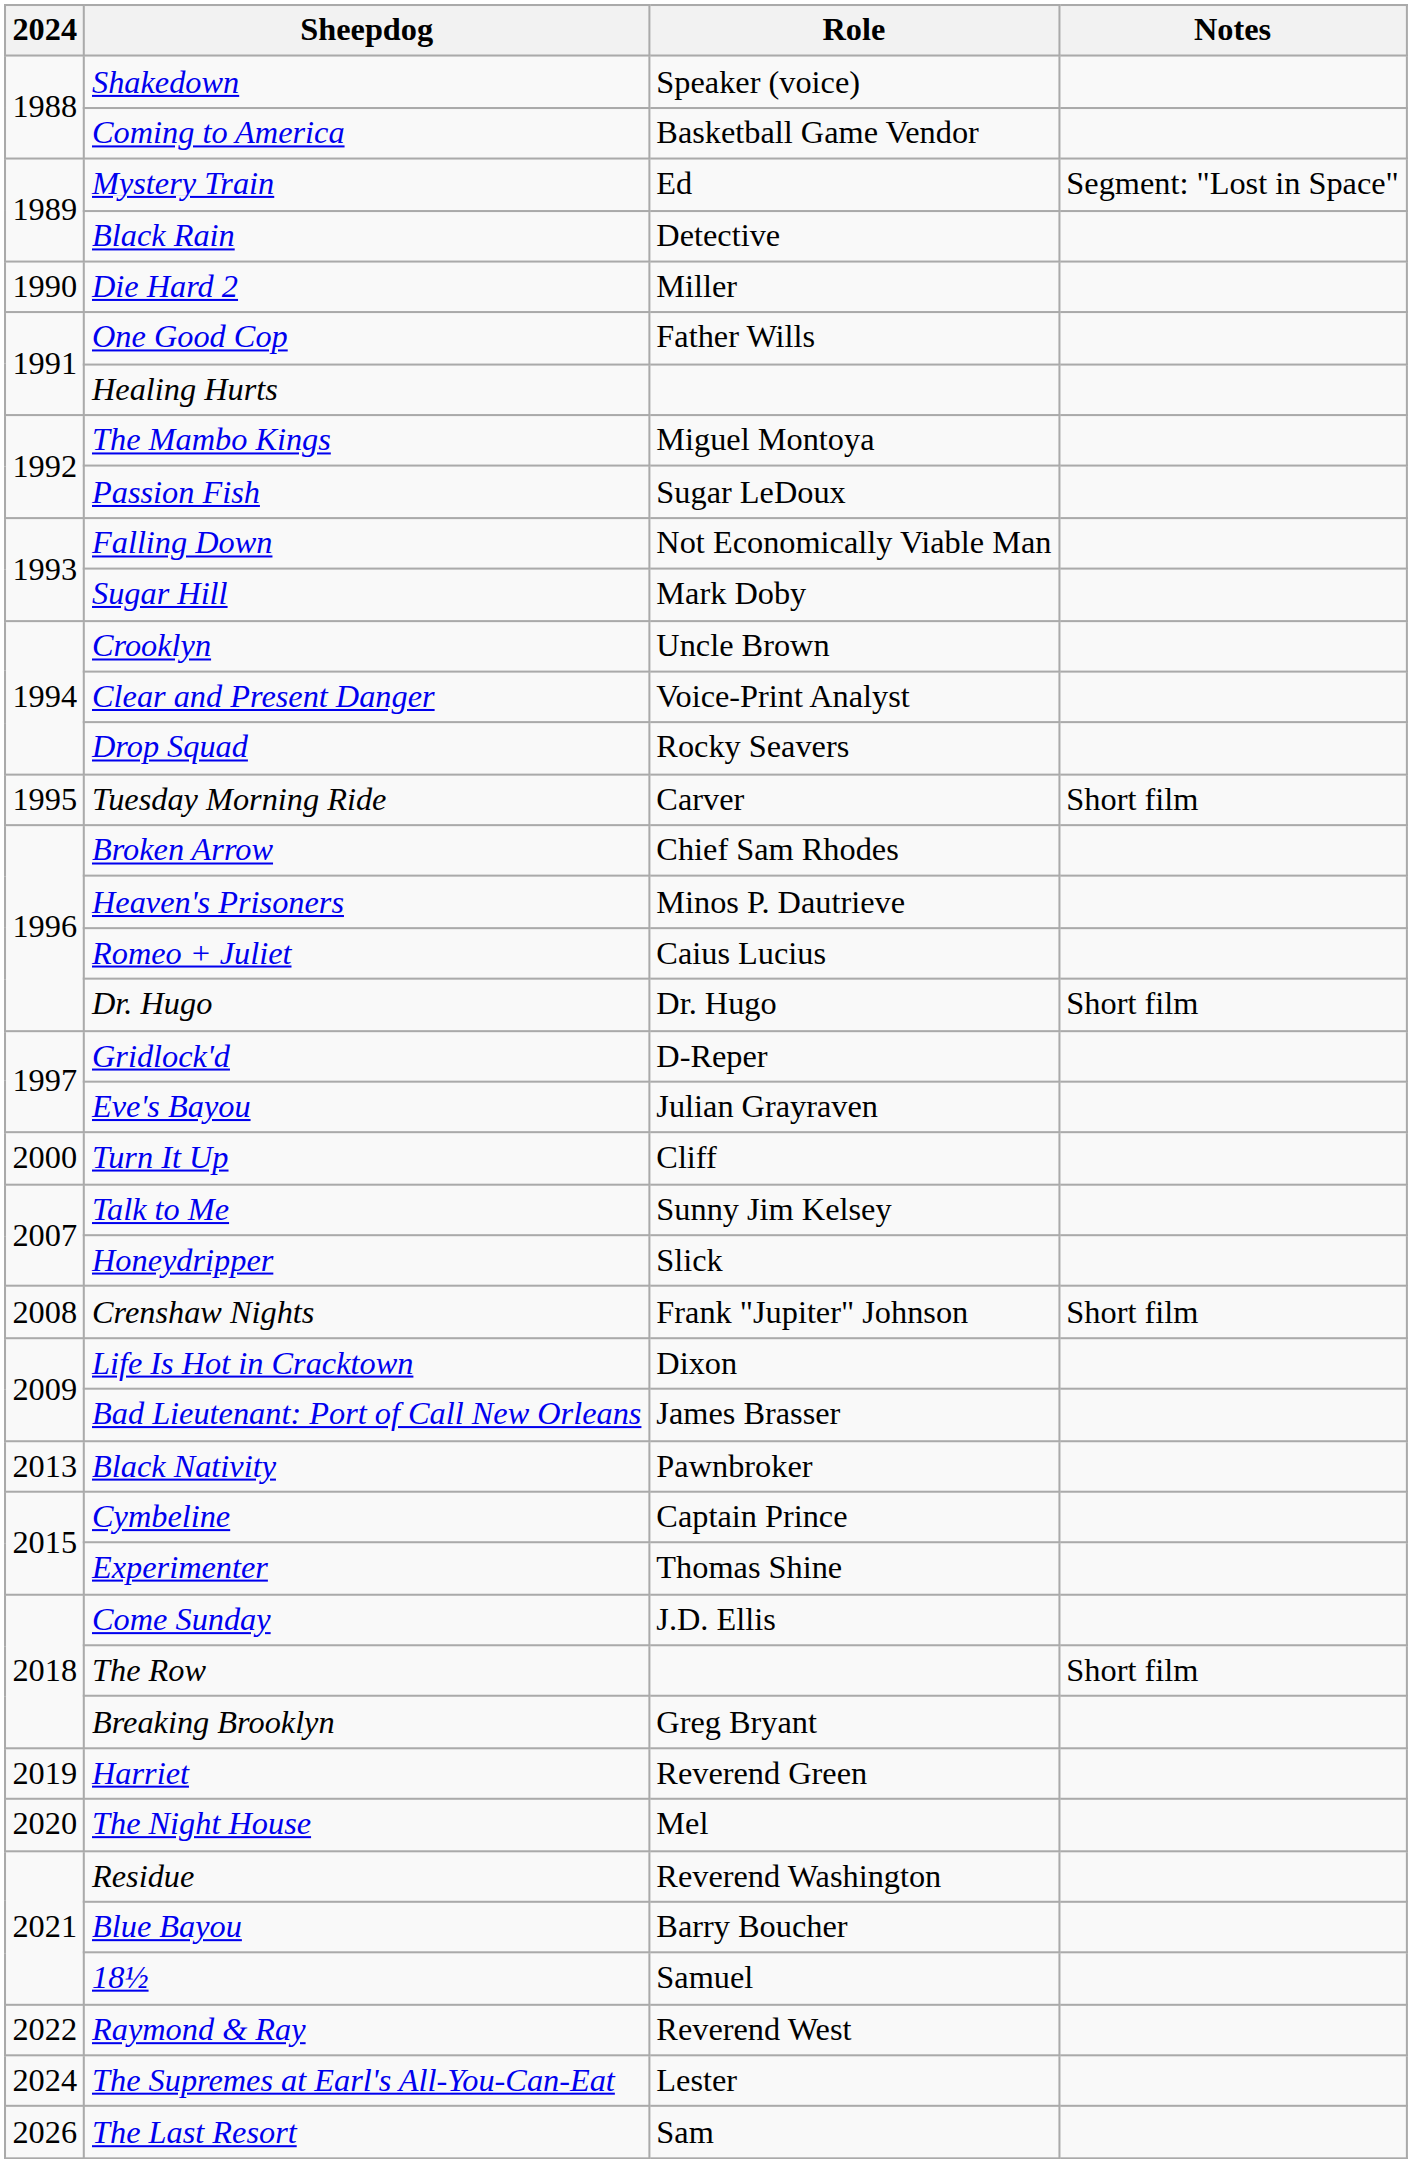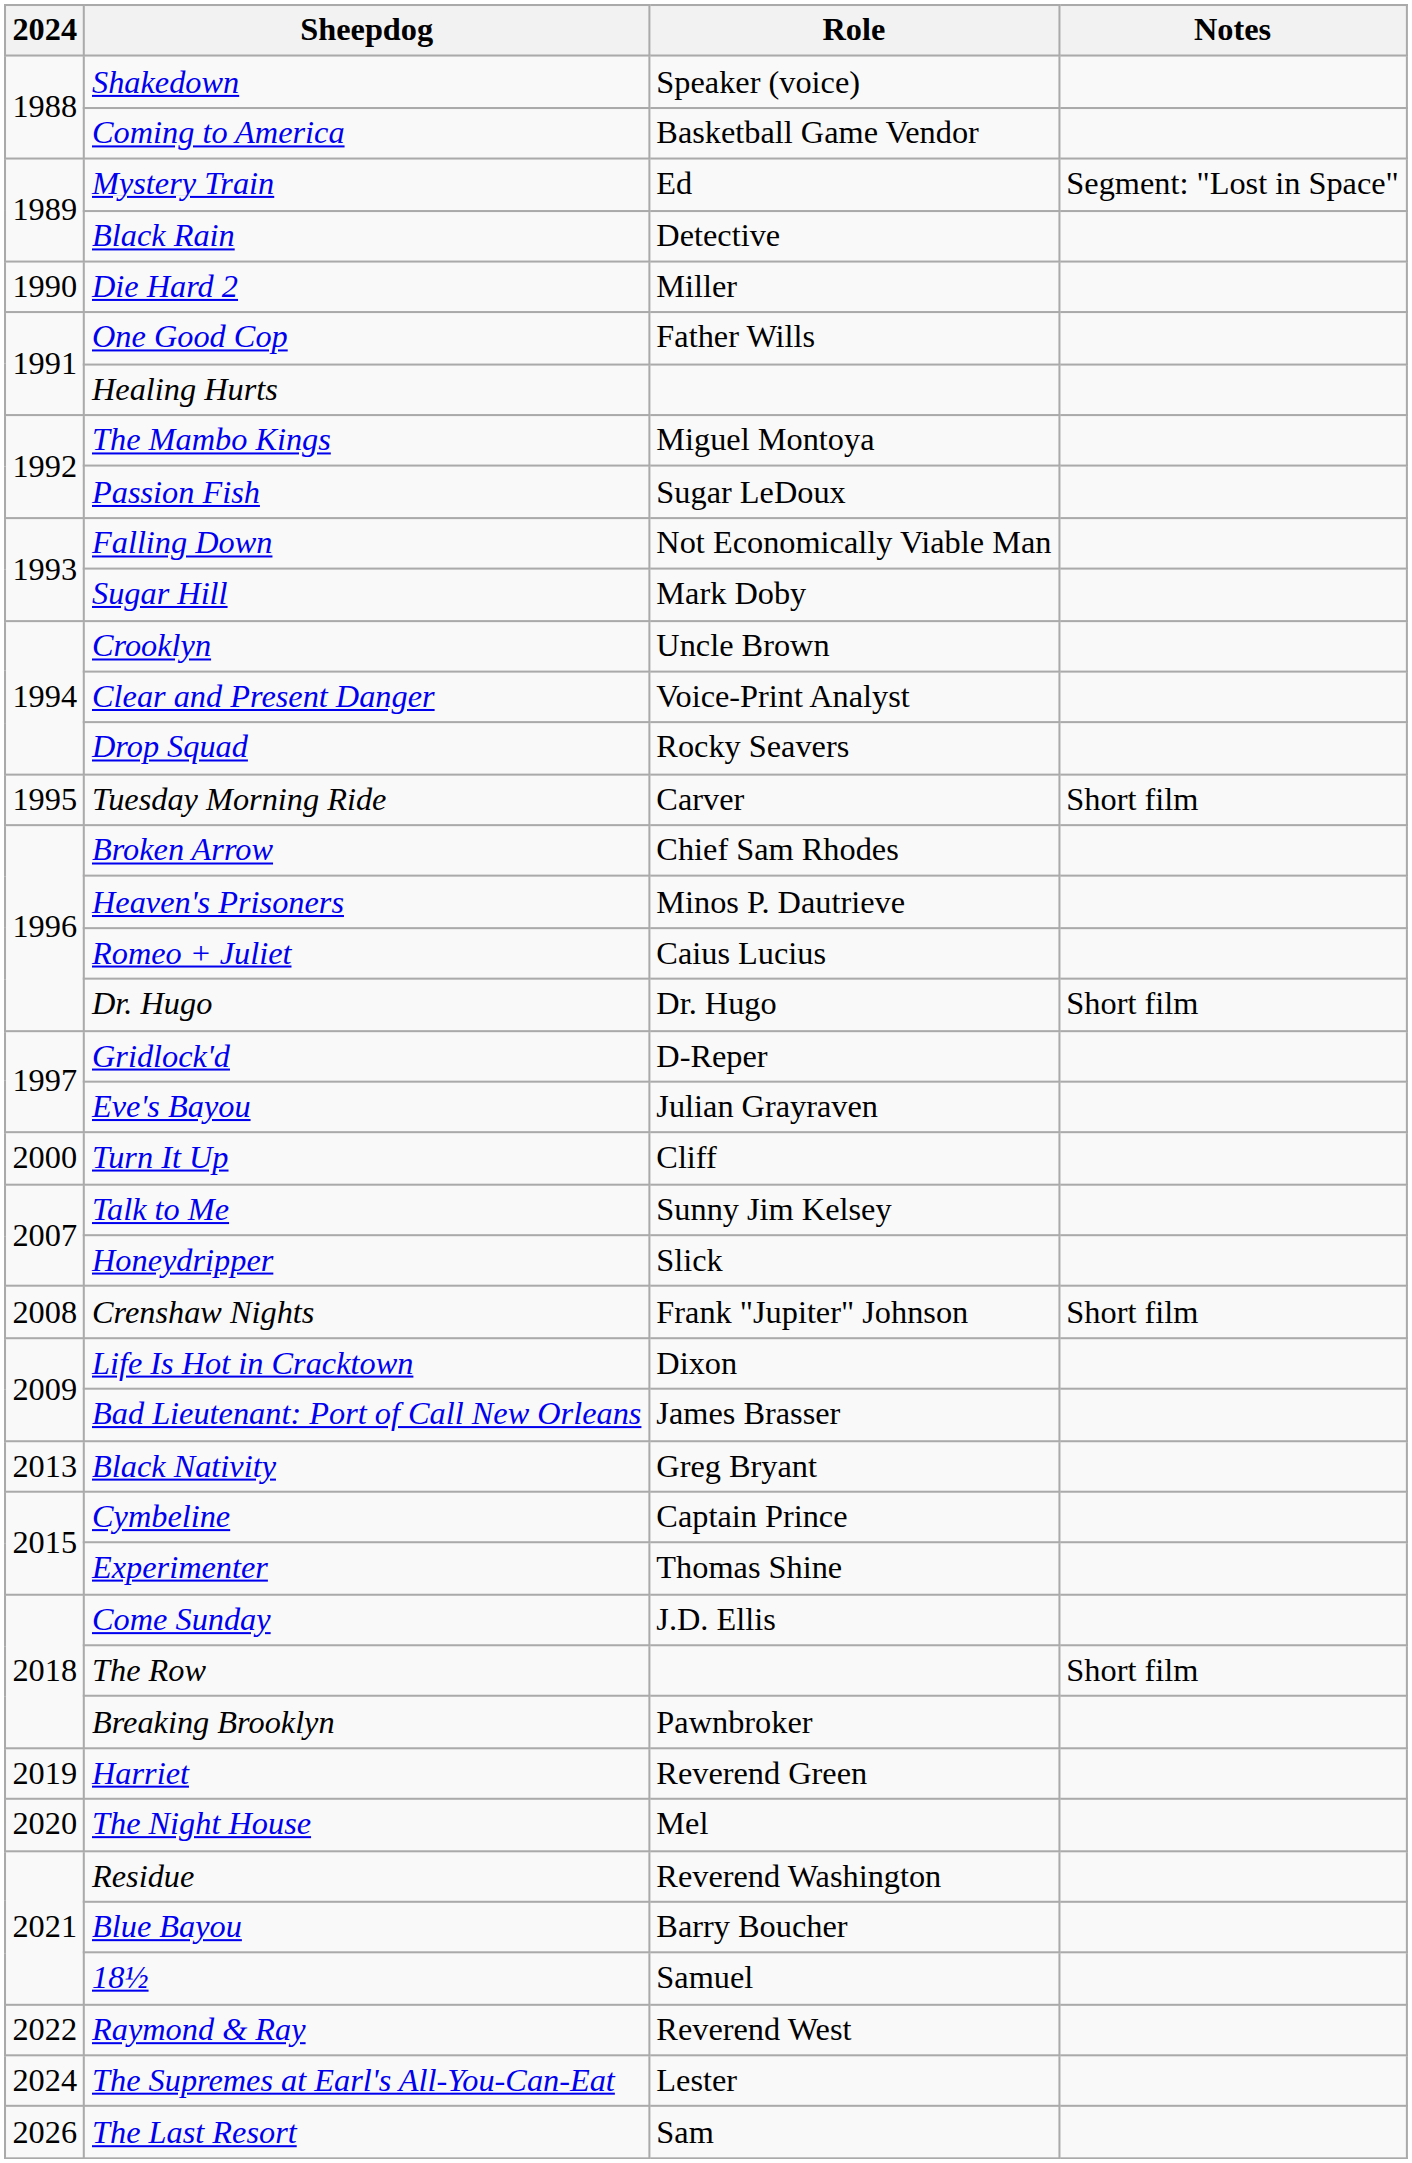 <table class="wikitable sortable">
 <tr>
 <th>2024</th>
 <th>Sheepdog</th>
 <th>Role</th>
 <th>Notes</th>
 </tr>
 <tr>
 <td rowspan=2>1988</td>
 <td><em><a href='#'>Shakedown</a></em></td>
 <td>Speaker (voice)</td>
 <td></td>
 </tr>
 <tr>
 <td><em><a href='#'>Coming to America</a></em></td>
 <td>Basketball Game Vendor</td>
 <td></td>
 </tr>
 <tr>
 <td rowspan=2>1989</td>
 <td><em><a href='#'>Mystery Train</a></em></td>
 <td>Ed</td>
 <td>Segment: "Lost in Space"</td>
 </tr>
 <tr>
 <td><em><a href='#'>Black Rain</a></em></td>
 <td>Detective</td>
 <td></td>
 </tr>
 <tr>
 <td>1990</td>
 <td><em><a href='#'>Die Hard 2</a></em></td>
 <td>Miller</td>
 <td></td>
 </tr>
 <tr>
 <td rowspan=2>1991</td>
 <td><em><a href='#'>One Good Cop</a></em></td>
 <td>Father Wills</td>
 <td></td>
 </tr>
 <tr>
 <td><em>Healing Hurts</em></td>
 <td></td>
 <td></td>
 </tr>
 <tr>
 <td rowspan=2>1992</td>
 <td><em><a href='#'>The Mambo Kings</a></em></td>
 <td>Miguel Montoya</td>
 <td></td>
 </tr>
 <tr>
 <td><em><a href='#'>Passion Fish</a></em></td>
 <td>Sugar LeDoux</td>
 <td></td>
 </tr>
 <tr>
 <td rowspan=2>1993</td>
 <td><em><a href='#'>Falling Down</a></em></td>
 <td>Not Economically Viable Man</td>
 <td></td>
 </tr>
 <tr>
 <td><em><a href='#'>Sugar Hill</a></em></td>
 <td>Mark Doby</td>
 <td></td>
 </tr>
 <tr>
 <td rowspan=3>1994</td>
 <td><em><a href='#'>Crooklyn</a></em></td>
 <td>Uncle Brown</td>
 <td></td>
 </tr>
 <tr>
 <td><em><a href='#'>Clear and Present Danger</a></em></td>
 <td>Voice-Print Analyst</td>
 <td></td>
 </tr>
 <tr>
 <td><em><a href='#'>Drop Squad</a></em></td>
 <td>Rocky Seavers</td>
 <td></td>
 </tr>
 <tr>
 <td>1995</td>
 <td><em>Tuesday Morning Ride</em></td>
 <td>Carver</td>
 <td>Short film</td>
 </tr>
 <tr>
 <td rowspan=4>1996</td>
 <td><em><a href='#'>Broken Arrow</a></em></td>
 <td>Chief Sam Rhodes</td>
 <td></td>
 </tr>
 <tr>
 <td><em><a href='#'>Heaven's Prisoners</a></em></td>
 <td>Minos P. Dautrieve</td>
 <td></td>
 </tr>
 <tr>
 <td><em><a href='#'>Romeo + Juliet</a></em></td>
 <td>Caius Lucius</td>
 <td></td>
 </tr>
 <tr>
 <td><em>Dr. Hugo</em></td>
 <td>Dr. Hugo</td>
 <td>Short film</td>
 </tr>
 <tr>
 <td rowspan=2>1997</td>
 <td><em><a href='#'>Gridlock'd</a></em></td>
 <td>D-Reper</td>
 <td></td>
 </tr>
 <tr>
 <td><em><a href='#'>Eve's Bayou</a></em></td>
 <td>Julian Grayraven</td>
 <td></td>
 </tr>
 <tr>
 <td>2000</td>
 <td><em><a href='#'>Turn It Up</a></em></td>
 <td>Cliff</td>
 <td></td>
 </tr>
 <tr>
 <td rowspan=2>2007</td>
 <td><em><a href='#'>Talk to Me</a></em></td>
 <td>Sunny Jim Kelsey</td>
 <td></td>
 </tr>
 <tr>
 <td><em><a href='#'>Honeydripper</a></em></td>
 <td>Slick</td>
 <td></td>
 </tr>
 <tr>
 <td>2008</td>
 <td><em>Crenshaw Nights</em></td>
 <td>Frank "Jupiter" Johnson</td>
 <td>Short film</td>
 </tr>
 <tr>
 <td rowspan=2>2009</td>
 <td><em><a href='#'>Life Is Hot in Cracktown</a></em></td>
 <td>Dixon</td>
 <td></td>
 </tr>
 <tr>
 <td><em><a href='#'>Bad Lieutenant: Port of Call New Orleans</a></em></td>
 <td>James Brasser</td>
 <td></td>
 </tr>
 <tr>
 <td>2013</td>
 <td><em><a href='#'>Black Nativity</a></em></td>
-<td>Pawnbroker</td>
+<td>Greg Bryant</td>
 <td></td>
 </tr>
 <tr>
 <td rowspan=2>2015</td>
 <td><em><a href='#'>Cymbeline</a></em></td>
 <td>Captain Prince</td>
 <td></td>
 </tr>
 <tr>
 <td><em><a href='#'>Experimenter</a></em></td>
 <td>Thomas Shine</td>
 <td></td>
 </tr>
 <tr>
 <td rowspan=3>2018</td>
 <td><em><a href='#'>Come Sunday</a></em></td>
 <td>J.D. Ellis</td>
 <td></td>
 </tr>
 <tr>
 <td><em>The Row</em></td>
 <td></td>
 <td>Short film</td>
 </tr>
 <tr>
 <td><em>Breaking Brooklyn</em></td>
-<td>Greg Bryant</td>
+<td>Pawnbroker</td>
 <td></td>
 </tr>
 <tr>
 <td>2019</td>
 <td><em><a href='#'>Harriet</a></em></td>
 <td>Reverend Green</td>
 <td></td>
 </tr>
 <tr>
 <td>2020</td>
 <td><em><a href='#'>The Night House</a></em></td>
 <td>Mel</td>
 <td></td>
 </tr>
 <tr>
 <td rowspan=3>2021</td>
 <td><em>Residue</em></td>
 <td>Reverend Washington</td>
 <td></td>
 </tr>
 <tr>
 <td><em><a href='#'>Blue Bayou</a></em></td>
 <td>Barry Boucher</td>
 <td></td>
 </tr>
 <tr>
 <td><em><a href='#'>18½</a></em></td>
 <td>Samuel</td>
 <td></td>
 </tr>
 <tr>
 <td>2022</td>
 <td><em><a href='#'>Raymond & Ray</a></em></td>
 <td>Reverend West</td>
 <td></td>
 </tr>
 <tr>
 <td>2024</td>
 <td><a href='#'><em>The Supremes at Earl's All-You-Can-Eat</em></a></td>
 <td>Lester</td>
 <td></td>
 </tr>
 <tr>
 <td>2026</td>
 <td><em><a href='#'>The Last Resort</a></em></td>
 <td>Sam</td>
 <td></td>
 </tr>
 </table>
